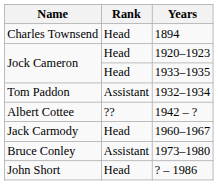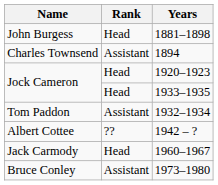 <table class="wikitable">
 <tr>
 <th>Name</th>
 <th>Rank</th>
 <th>Years</th>
 </tr>
 <tr>
+<td>John Burgess</td>
+<td>Head</td>
+<td>1881–1898</td>
+</tr>
+<tr>
 <td>Charles Townsend</td>
-<td>Head</td>
+<td>Assistant</td>
 <td>1894</td>
 </tr>
 <tr>
 <td rowspan="2">Jock Cameron</td>
 <td>Head</td>
 <td>1920–1923</td>
 </tr>
 <tr>
 <td>Head</td>
 <td>1933–1935</td>
 </tr>
 <tr>
 <td>Tom Paddon</td>
 <td>Assistant</td>
 <td>1932–1934</td>
 </tr>
 <tr>
 <td>Albert Cottee</td>
 <td>??</td>
 <td>1942 – ?</td>
 </tr>
 <tr>
 <td>Jack Carmody</td>
 <td>Head</td>
 <td>1960–1967</td>
 </tr>
 <tr>
 <td>Bruce Conley</td>
 <td>Assistant</td>
 <td>1973–1980</td>
 </tr>
-<tr>
-<td>John Short</td>
-<td>Head</td>
-<td>? – 1986</td>
-</tr>
 </table>
